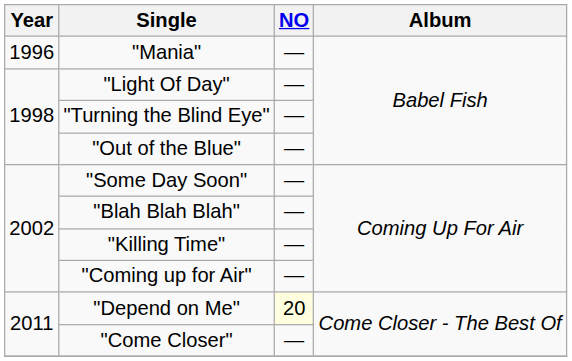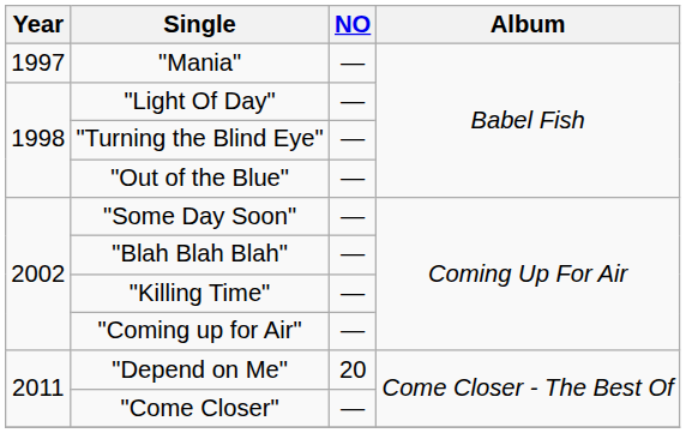 <table class="wikitable" style="text-align:center;">
 <tr>
 <th>Year</th>
 <th>Single</th>
 <th><a href='#'>NO</a></th>
 <th>Album</th>
 </tr>
 <tr>
-<td>1996</td>
+<td>1997</td>
 <td>"Mania"</td>
 <td>—</td>
 <td rowspan="4"><em>Babel Fish</em></td>
 </tr>
 <tr>
 <td rowspan="3">1998</td>
 <td>"Light Of Day"</td>
 <td>—</td>
 </tr>
 <tr>
 <td>"Turning the Blind Eye"</td>
 <td>—</td>
 </tr>
 <tr>
 <td>"Out of the Blue"</td>
 <td>—</td>
 </tr>
 <tr>
 <td rowspan="4">2002</td>
 <td>"Some Day Soon"</td>
 <td>—</td>
 <td rowspan="4"><em>Coming Up For Air</em></td>
 </tr>
 <tr>
 <td>"Blah Blah Blah"</td>
 <td>—</td>
 </tr>
 <tr>
 <td>"Killing Time"</td>
 <td>—</td>
 </tr>
 <tr>
 <td>"Coming up for Air"</td>
 <td>—</td>
 </tr>
 <tr>
 <td rowspan="2">2011</td>
 <td>"Depend on Me"</td>
-<td style="background: lightyellow;">20</td>
+<td>20</td>
 <td rowspan="2"><em>Come Closer - The Best Of</em></td>
 </tr>
 <tr>
 <td>"Come Closer"</td>
 <td>—</td>
 </tr>
 <tr>
 </tr>
 </table>
